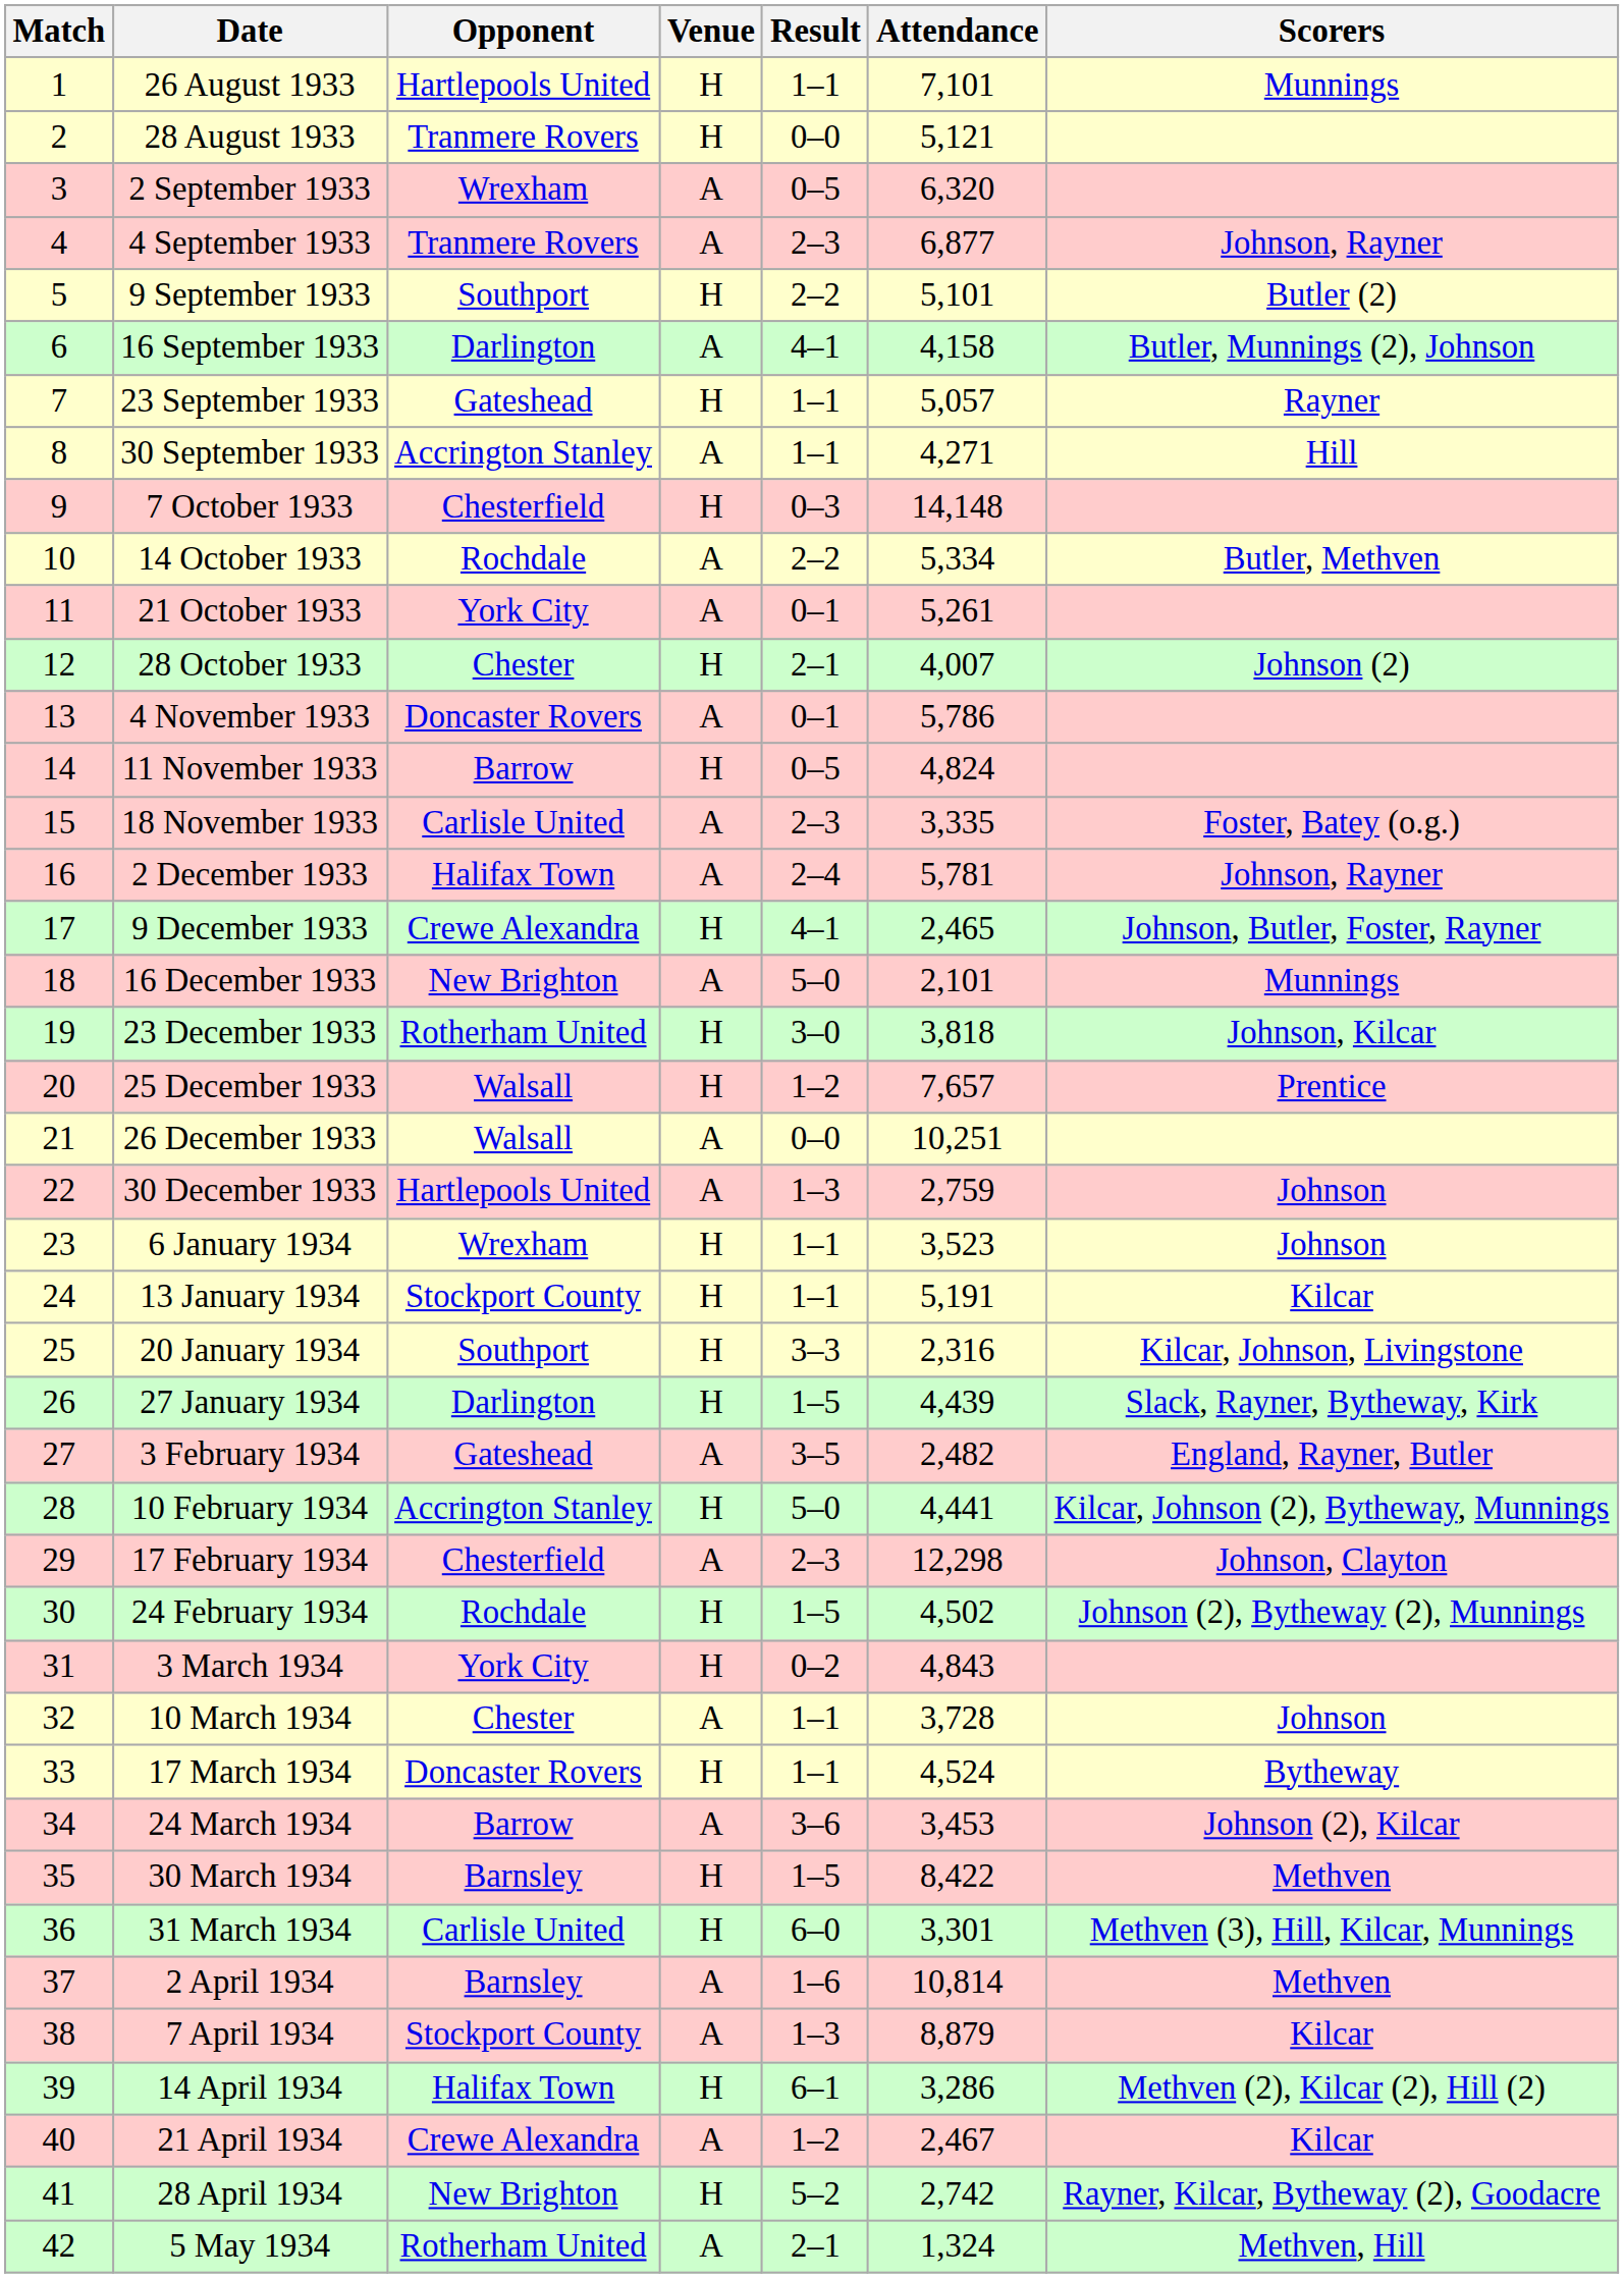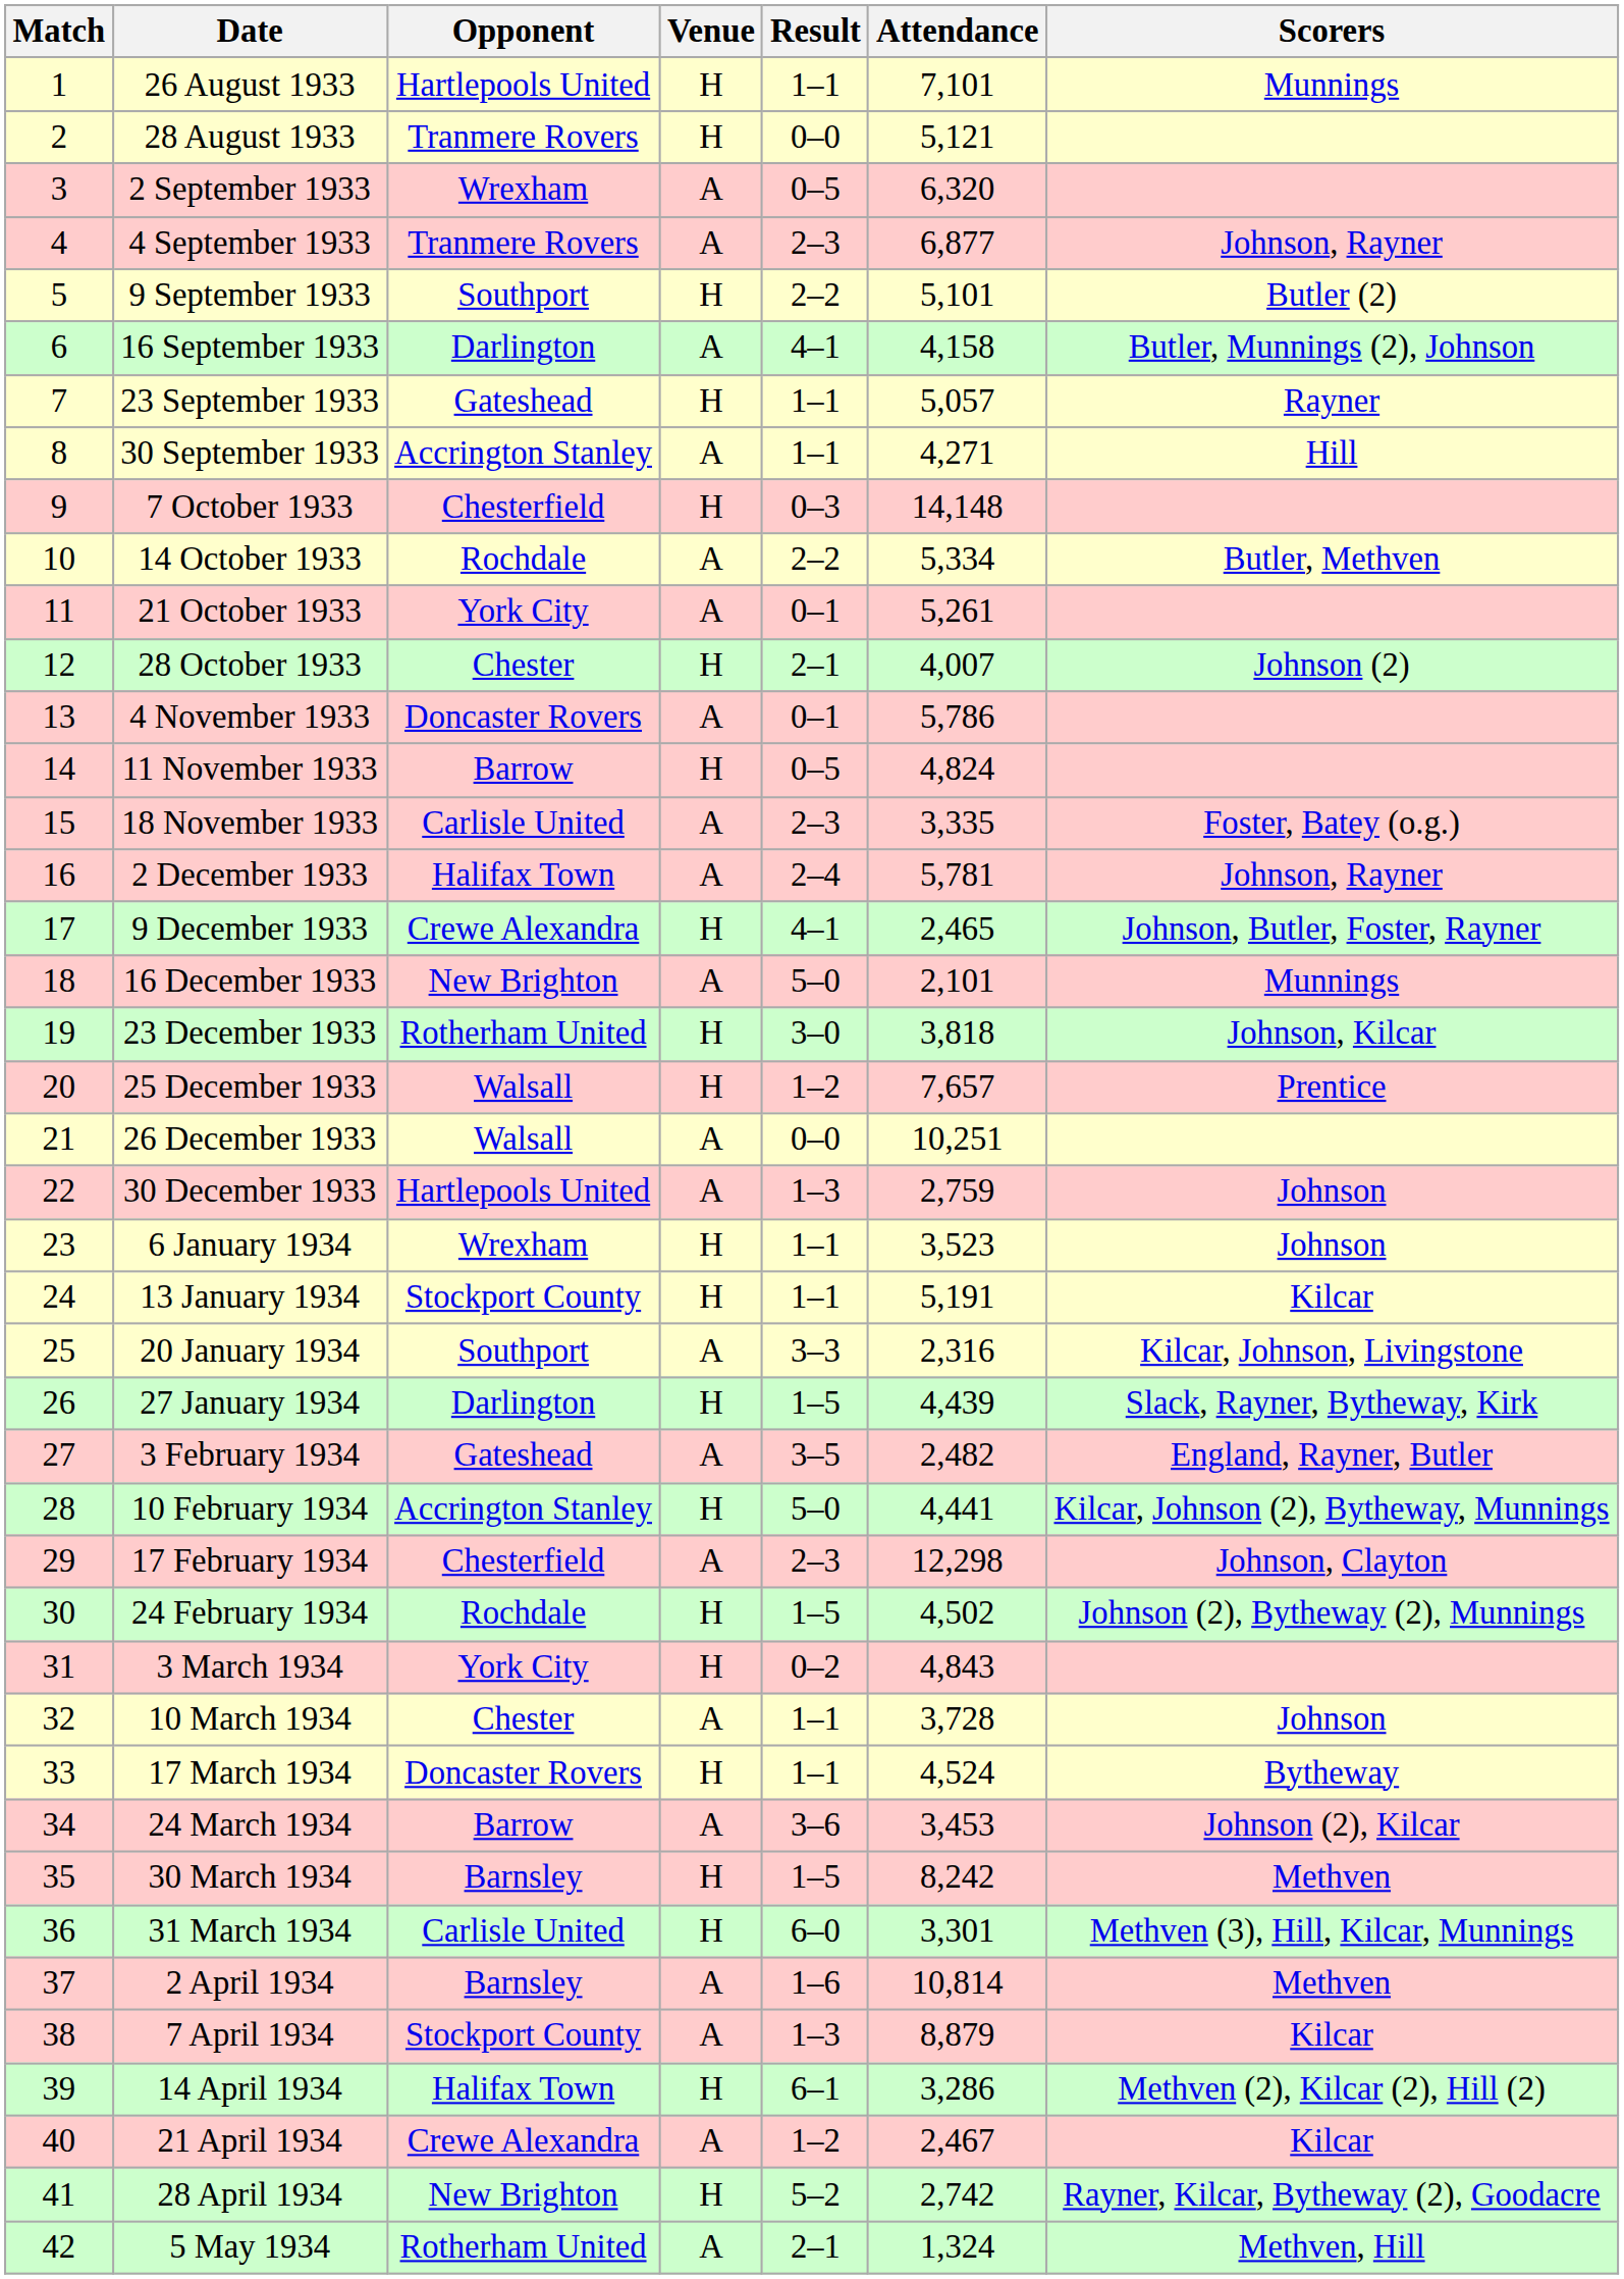 <table class="wikitable " style="font-size:100%; text-align:center">
 <tr>
 <th>Match</th>
 <th>Date</th>
 <th>Opponent</th>
 <th>Venue</th>
 <th>Result</th>
 <th>Attendance</th>
 <th>Scorers</th>
 </tr>
 <tr style="background: #FFFFCC;">
 <td>1</td>
 <td>26 August 1933</td>
 <td><a href='#'>Hartlepools United</a></td>
 <td>H</td>
 <td>1–1</td>
 <td>7,101</td>
 <td><a href='#'>Munnings</a></td>
 </tr>
 <tr style="background: #FFFFCC;">
 <td>2</td>
 <td>28 August 1933</td>
 <td><a href='#'>Tranmere Rovers</a></td>
 <td>H</td>
 <td>0–0</td>
 <td>5,121</td>
 <td></td>
 </tr>
 <tr style="background: #FFCCCC;">
 <td>3</td>
 <td>2 September 1933</td>
 <td><a href='#'>Wrexham</a></td>
 <td>A</td>
 <td>0–5</td>
 <td>6,320</td>
 <td></td>
 </tr>
 <tr style="background: #FFCCCC;">
 <td>4</td>
 <td>4 September 1933</td>
 <td><a href='#'>Tranmere Rovers</a></td>
 <td>A</td>
 <td>2–3</td>
 <td>6,877</td>
 <td><a href='#'>Johnson</a>, <a href='#'>Rayner</a></td>
 </tr>
 <tr style="background: #FFFFCC;">
 <td>5</td>
 <td>9 September 1933</td>
 <td><a href='#'>Southport</a></td>
 <td>H</td>
 <td>2–2</td>
 <td>5,101</td>
 <td><a href='#'>Butler</a> (2)</td>
 </tr>
 <tr style="background: #CCFFCC;">
 <td>6</td>
 <td>16 September 1933</td>
 <td><a href='#'>Darlington</a></td>
 <td>A</td>
 <td>4–1</td>
 <td>4,158</td>
 <td><a href='#'>Butler</a>, <a href='#'>Munnings</a> (2), <a href='#'>Johnson</a></td>
 </tr>
 <tr style="background: #FFFFCC;">
 <td>7</td>
 <td>23 September 1933</td>
 <td><a href='#'>Gateshead</a></td>
 <td>H</td>
 <td>1–1</td>
 <td>5,057</td>
 <td><a href='#'>Rayner</a></td>
 </tr>
 <tr style="background: #FFFFCC;">
 <td>8</td>
 <td>30 September 1933</td>
 <td><a href='#'>Accrington Stanley</a></td>
 <td>A</td>
 <td>1–1</td>
 <td>4,271</td>
 <td><a href='#'>Hill</a></td>
 </tr>
 <tr style="background: #FFCCCC;">
 <td>9</td>
 <td>7 October 1933</td>
 <td><a href='#'>Chesterfield</a></td>
 <td>H</td>
 <td>0–3</td>
 <td>14,148</td>
 <td></td>
 </tr>
 <tr style="background: #FFFFCC;">
 <td>10</td>
 <td>14 October 1933</td>
 <td><a href='#'>Rochdale</a></td>
 <td>A</td>
 <td>2–2</td>
 <td>5,334</td>
 <td><a href='#'>Butler</a>, <a href='#'>Methven</a></td>
 </tr>
 <tr style="background: #FFCCCC;">
 <td>11</td>
 <td>21 October 1933</td>
 <td><a href='#'>York City</a></td>
 <td>A</td>
 <td>0–1</td>
 <td>5,261</td>
 <td></td>
 </tr>
 <tr style="background: #CCFFCC;">
 <td>12</td>
 <td>28 October 1933</td>
 <td><a href='#'>Chester</a></td>
 <td>H</td>
 <td>2–1</td>
 <td>4,007</td>
 <td><a href='#'>Johnson</a> (2)</td>
 </tr>
 <tr style="background: #FFCCCC;">
 <td>13</td>
 <td>4 November 1933</td>
 <td><a href='#'>Doncaster Rovers</a></td>
 <td>A</td>
 <td>0–1</td>
 <td>5,786</td>
 <td></td>
 </tr>
 <tr style="background: #FFCCCC;">
 <td>14</td>
 <td>11 November 1933</td>
 <td><a href='#'>Barrow</a></td>
 <td>H</td>
 <td>0–5</td>
 <td>4,824</td>
 <td></td>
 </tr>
 <tr style="background: #FFCCCC;">
 <td>15</td>
 <td>18 November 1933</td>
 <td><a href='#'>Carlisle United</a></td>
 <td>A</td>
 <td>2–3</td>
 <td>3,335</td>
 <td><a href='#'>Foster</a>, <a href='#'>Batey</a> (o.g.)</td>
 </tr>
 <tr style="background: #FFCCCC;">
 <td>16</td>
 <td>2 December 1933</td>
 <td><a href='#'>Halifax Town</a></td>
 <td>A</td>
 <td>2–4</td>
 <td>5,781</td>
 <td><a href='#'>Johnson</a>, <a href='#'>Rayner</a></td>
 </tr>
 <tr style="background: #CCFFCC;">
 <td>17</td>
 <td>9 December 1933</td>
 <td><a href='#'>Crewe Alexandra</a></td>
 <td>H</td>
 <td>4–1</td>
 <td>2,465</td>
 <td><a href='#'>Johnson</a>, <a href='#'>Butler</a>, <a href='#'>Foster</a>, <a href='#'>Rayner</a></td>
 </tr>
 <tr style="background: #FFCCCC;">
 <td>18</td>
 <td>16 December 1933</td>
 <td><a href='#'>New Brighton</a></td>
 <td>A</td>
 <td>5–0</td>
 <td>2,101</td>
 <td><a href='#'>Munnings</a></td>
 </tr>
 <tr style="background: #CCFFCC;">
 <td>19</td>
 <td>23 December 1933</td>
 <td><a href='#'>Rotherham United</a></td>
 <td>H</td>
 <td>3–0</td>
 <td>3,818</td>
 <td><a href='#'>Johnson</a>, <a href='#'>Kilcar</a></td>
 </tr>
 <tr style="background: #FFCCCC;">
 <td>20</td>
 <td>25 December 1933</td>
 <td><a href='#'>Walsall</a></td>
 <td>H</td>
 <td>1–2</td>
 <td>7,657</td>
 <td><a href='#'>Prentice</a></td>
 </tr>
 <tr style="background: #FFFFCC;">
 <td>21</td>
 <td>26 December 1933</td>
 <td><a href='#'>Walsall</a></td>
 <td>A</td>
 <td>0–0</td>
 <td>10,251</td>
 <td></td>
 </tr>
 <tr style="background: #FFCCCC;">
 <td>22</td>
 <td>30 December 1933</td>
 <td><a href='#'>Hartlepools United</a></td>
 <td>A</td>
 <td>1–3</td>
 <td>2,759</td>
 <td><a href='#'>Johnson</a></td>
 </tr>
 <tr style="background: #FFFFCC;">
 <td>23</td>
 <td>6 January 1934</td>
 <td><a href='#'>Wrexham</a></td>
 <td>H</td>
 <td>1–1</td>
 <td>3,523</td>
 <td><a href='#'>Johnson</a></td>
 </tr>
 <tr style="background: #FFFFCC;">
 <td>24</td>
 <td>13 January 1934</td>
 <td><a href='#'>Stockport County</a></td>
 <td>H</td>
 <td>1–1</td>
 <td>5,191</td>
 <td><a href='#'>Kilcar</a></td>
 </tr>
 <tr style="background: #FFFFCC;">
 <td>25</td>
 <td>20 January 1934</td>
 <td><a href='#'>Southport</a></td>
-<td>H</td>
+<td>A</td>
 <td>3–3</td>
 <td>2,316</td>
 <td><a href='#'>Kilcar</a>, <a href='#'>Johnson</a>, <a href='#'>Livingstone</a></td>
 </tr>
 <tr style="background: #CCFFCC;">
 <td>26</td>
 <td>27 January 1934</td>
 <td><a href='#'>Darlington</a></td>
 <td>H</td>
 <td>1–5</td>
 <td>4,439</td>
 <td><a href='#'>Slack</a>, <a href='#'>Rayner</a>, <a href='#'>Bytheway</a>, <a href='#'>Kirk</a></td>
 </tr>
 <tr style="background: #FFCCCC;">
 <td>27</td>
 <td>3 February 1934</td>
 <td><a href='#'>Gateshead</a></td>
 <td>A</td>
 <td>3–5</td>
 <td>2,482</td>
 <td><a href='#'>England</a>, <a href='#'>Rayner</a>, <a href='#'>Butler</a></td>
 </tr>
 <tr style="background: #CCFFCC;">
 <td>28</td>
 <td>10 February 1934</td>
 <td><a href='#'>Accrington Stanley</a></td>
 <td>H</td>
 <td>5–0</td>
 <td>4,441</td>
 <td><a href='#'>Kilcar</a>, <a href='#'>Johnson</a> (2), <a href='#'>Bytheway</a>, <a href='#'>Munnings</a></td>
 </tr>
 <tr style="background: #FFCCCC;">
 <td>29</td>
 <td>17 February 1934</td>
 <td><a href='#'>Chesterfield</a></td>
 <td>A</td>
 <td>2–3</td>
 <td>12,298</td>
 <td><a href='#'>Johnson</a>, <a href='#'>Clayton</a></td>
 </tr>
 <tr style="background: #CCFFCC;">
 <td>30</td>
 <td>24 February 1934</td>
 <td><a href='#'>Rochdale</a></td>
 <td>H</td>
 <td>1–5</td>
 <td>4,502</td>
 <td><a href='#'>Johnson</a> (2), <a href='#'>Bytheway</a> (2), <a href='#'>Munnings</a></td>
 </tr>
 <tr style="background: #FFCCCC;">
 <td>31</td>
 <td>3 March 1934</td>
 <td><a href='#'>York City</a></td>
 <td>H</td>
 <td>0–2</td>
 <td>4,843</td>
 <td></td>
 </tr>
 <tr style="background: #FFFFCC;">
 <td>32</td>
 <td>10 March 1934</td>
 <td><a href='#'>Chester</a></td>
 <td>A</td>
 <td>1–1</td>
 <td>3,728</td>
 <td><a href='#'>Johnson</a></td>
 </tr>
 <tr style="background: #FFFFCC;">
 <td>33</td>
 <td>17 March 1934</td>
 <td><a href='#'>Doncaster Rovers</a></td>
 <td>H</td>
 <td>1–1</td>
 <td>4,524</td>
 <td><a href='#'>Bytheway</a></td>
 </tr>
 <tr style="background: #FFCCCC;">
 <td>34</td>
 <td>24 March 1934</td>
 <td><a href='#'>Barrow</a></td>
 <td>A</td>
 <td>3–6</td>
 <td>3,453</td>
 <td><a href='#'>Johnson</a> (2), <a href='#'>Kilcar</a></td>
 </tr>
 <tr style="background: #FFCCCC;">
 <td>35</td>
 <td>30 March 1934</td>
 <td><a href='#'>Barnsley</a></td>
 <td>H</td>
 <td>1–5</td>
-<td>8,422</td>
+<td>8,242</td>
 <td><a href='#'>Methven</a></td>
 </tr>
 <tr style="background: #CCFFCC;">
 <td>36</td>
 <td>31 March 1934</td>
 <td><a href='#'>Carlisle United</a></td>
 <td>H</td>
 <td>6–0</td>
 <td>3,301</td>
 <td><a href='#'>Methven</a> (3), <a href='#'>Hill</a>, <a href='#'>Kilcar</a>, <a href='#'>Munnings</a></td>
 </tr>
 <tr style="background: #FFCCCC;">
 <td>37</td>
 <td>2 April 1934</td>
 <td><a href='#'>Barnsley</a></td>
 <td>A</td>
 <td>1–6</td>
 <td>10,814</td>
 <td><a href='#'>Methven</a></td>
 </tr>
 <tr style="background: #FFCCCC;">
 <td>38</td>
 <td>7 April 1934</td>
 <td><a href='#'>Stockport County</a></td>
 <td>A</td>
 <td>1–3</td>
 <td>8,879</td>
 <td><a href='#'>Kilcar</a></td>
 </tr>
 <tr style="background: #CCFFCC;">
 <td>39</td>
 <td>14 April 1934</td>
 <td><a href='#'>Halifax Town</a></td>
 <td>H</td>
 <td>6–1</td>
 <td>3,286</td>
 <td><a href='#'>Methven</a> (2), <a href='#'>Kilcar</a> (2), <a href='#'>Hill</a> (2)</td>
 </tr>
 <tr style="background: #FFCCCC;">
 <td>40</td>
 <td>21 April 1934</td>
 <td><a href='#'>Crewe Alexandra</a></td>
 <td>A</td>
 <td>1–2</td>
 <td>2,467</td>
 <td><a href='#'>Kilcar</a></td>
 </tr>
 <tr style="background: #CCFFCC;">
 <td>41</td>
 <td>28 April 1934</td>
 <td><a href='#'>New Brighton</a></td>
 <td>H</td>
 <td>5–2</td>
 <td>2,742</td>
 <td><a href='#'>Rayner</a>, <a href='#'>Kilcar</a>, <a href='#'>Bytheway</a> (2), <a href='#'>Goodacre</a></td>
 </tr>
 <tr style="background: #CCFFCC;">
 <td>42</td>
 <td>5 May 1934</td>
 <td><a href='#'>Rotherham United</a></td>
 <td>A</td>
 <td>2–1</td>
 <td>1,324</td>
 <td><a href='#'>Methven</a>, <a href='#'>Hill</a></td>
 </tr>
 </table>
